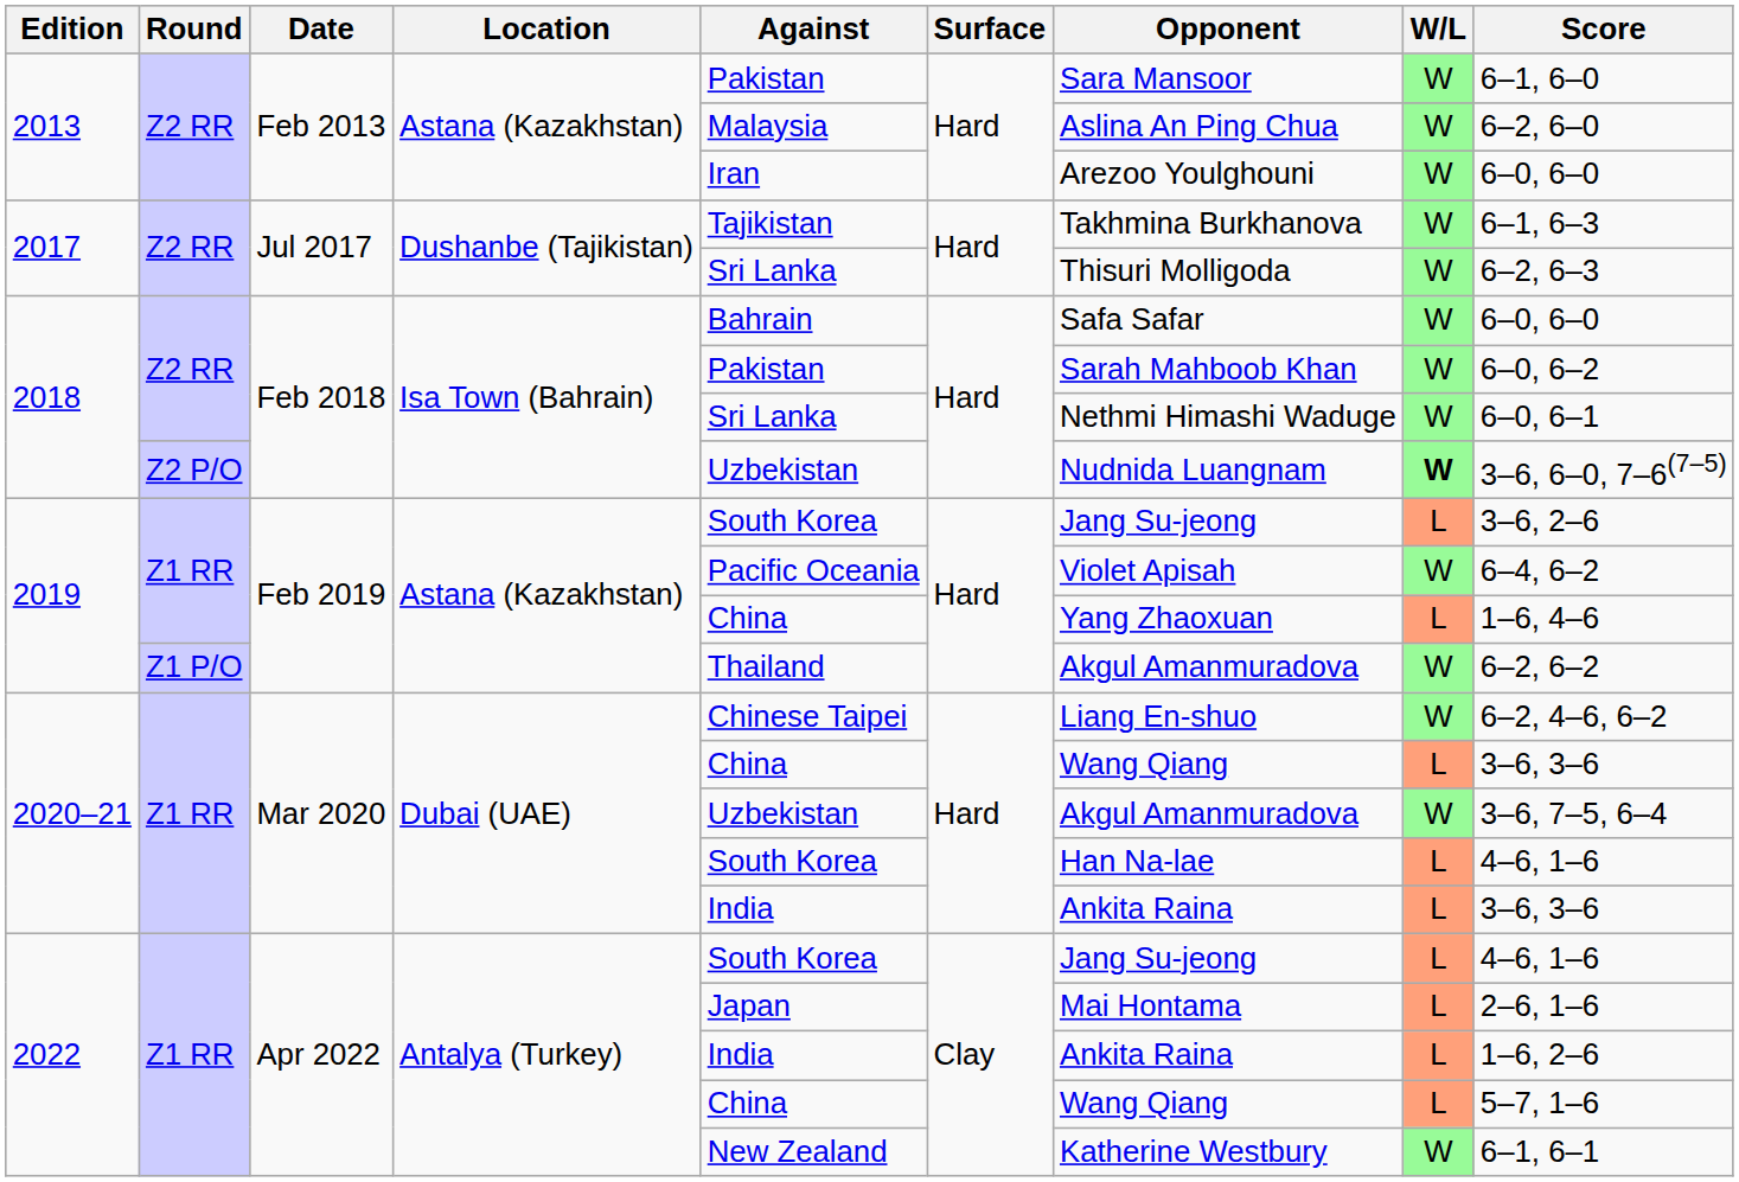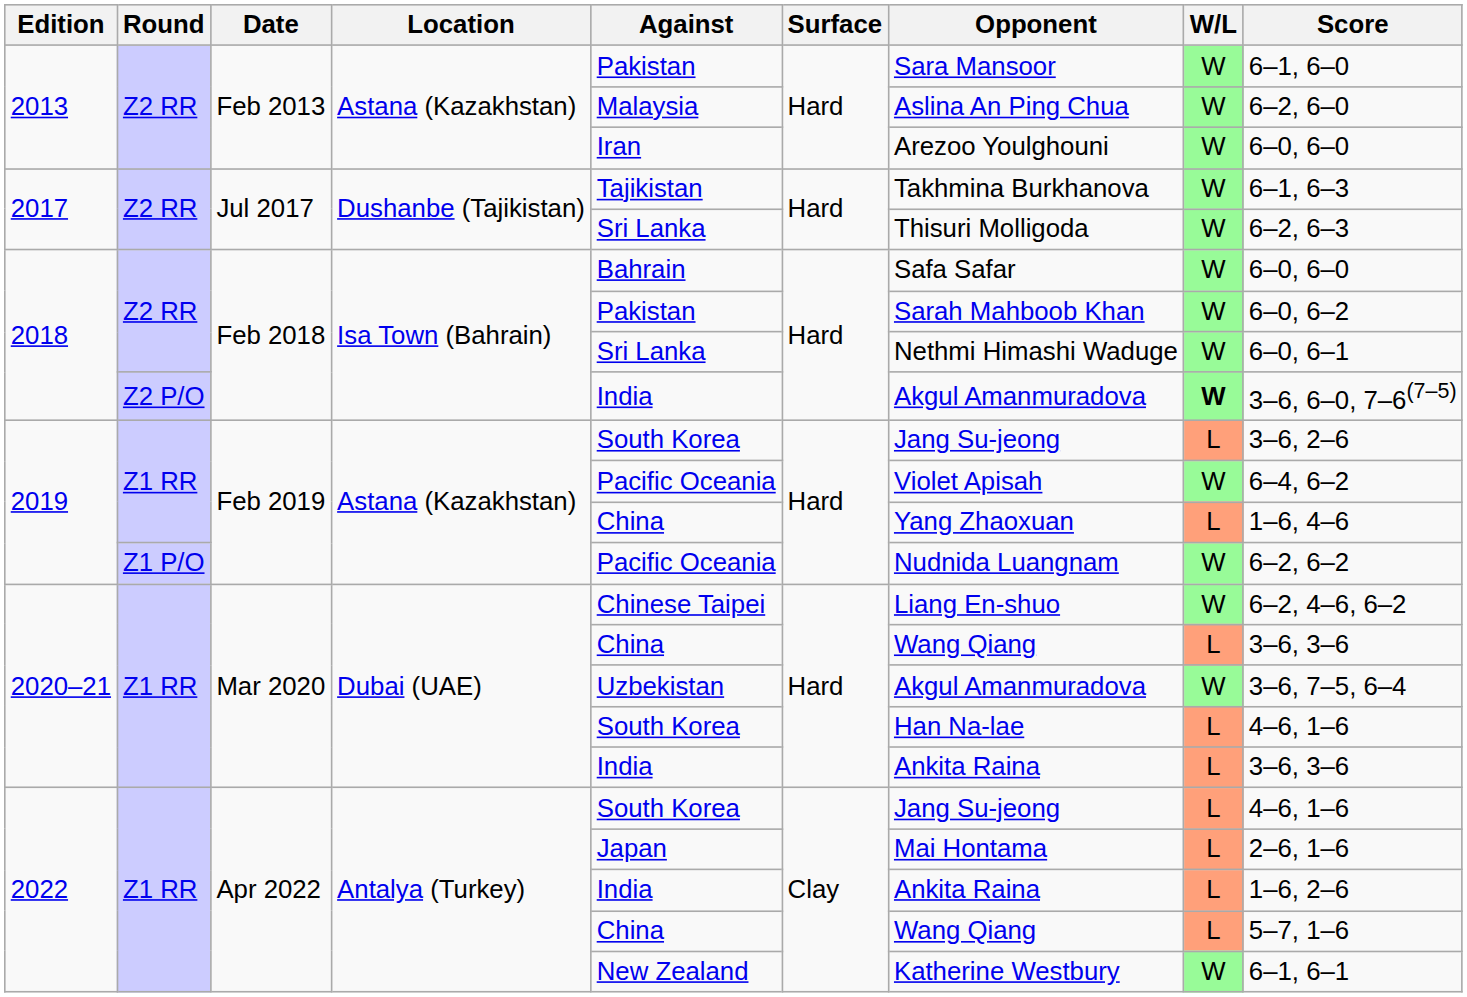 <table class=wikitable>
 <tr>
 <th>Edition</th>
 <th>Round</th>
 <th>Date</th>
 <th>Location</th>
 <th>Against</th>
 <th>Surface</th>
 <th>Opponent</th>
 <th>W/L</th>
 <th>Score</th>
 </tr>
 <tr>
 <td rowspan="3"><a href='#'>2013</a></td>
 <td style="background:#ccccff;" rowspan=3><a href='#'>Z2 RR</a></td>
 <td rowspan="3">Feb 2013</td>
 <td rowspan=3><a href='#'>Astana</a> (Kazakhstan)</td>
 <td> <a href='#'>Pakistan</a></td>
 <td rowspan=3>Hard</td>
 <td><a href='#'>Sara Mansoor</a></td>
 <td style="text-align:center; background:#98fb98;">W</td>
 <td>6–1, 6–0</td>
 </tr>
 <tr>
 <td> <a href='#'>Malaysia</a></td>
 <td><a href='#'>Aslina An Ping Chua</a></td>
 <td style="text-align:center; background:#98fb98;">W</td>
 <td>6–2, 6–0</td>
 </tr>
 <tr>
 <td> <a href='#'>Iran</a></td>
 <td>Arezoo Youlghouni</td>
 <td style="text-align:center; background:#98fb98;">W</td>
 <td>6–0, 6–0</td>
 </tr>
 <tr>
 <td rowspan="2"><a href='#'>2017</a></td>
 <td style="background:#ccccff;" rowspan=2><a href='#'>Z2 RR</a></td>
 <td rowspan="2">Jul 2017</td>
 <td rowspan=2><a href='#'>Dushanbe</a> (Tajikistan)</td>
 <td> <a href='#'>Tajikistan</a></td>
 <td rowspan=2>Hard</td>
 <td>Takhmina Burkhanova</td>
 <td style="text-align:center; background:#98fb98;">W</td>
 <td>6–1, 6–3</td>
 </tr>
 <tr>
 <td> <a href='#'>Sri Lanka</a></td>
 <td>Thisuri Molligoda</td>
 <td style="text-align:center; background:#98fb98;">W</td>
 <td>6–2, 6–3</td>
 </tr>
 <tr>
 <td rowspan="4"><a href='#'>2018</a></td>
 <td style="background:#ccccff;" rowspan=3><a href='#'>Z2 RR</a></td>
 <td rowspan="4">Feb 2018</td>
 <td rowspan=4><a href='#'>Isa Town</a> (Bahrain)</td>
 <td> <a href='#'>Bahrain</a></td>
 <td rowspan=4>Hard</td>
 <td>Safa Safar</td>
 <td style="text-align:center; background:#98fb98;">W</td>
 <td>6–0, 6–0</td>
 </tr>
 <tr>
 <td> <a href='#'>Pakistan</a></td>
 <td><a href='#'>Sarah Mahboob Khan</a></td>
 <td style="text-align:center; background:#98fb98;">W</td>
 <td>6–0, 6–2</td>
 </tr>
 <tr>
 <td> <a href='#'>Sri Lanka</a></td>
 <td>Nethmi Himashi Waduge</td>
 <td style="text-align:center; background:#98fb98;">W</td>
 <td>6–0, 6–1</td>
 </tr>
 <tr>
 <td style="background:#ccccff;"><a href='#'>Z2 P/O</a></td>
-<td> <a href='#'>Uzbekistan</a></td>
-<td><a href='#'>Nudnida Luangnam</a></td>
+<td> <a href='#'>India</a></td>
+<td><a href='#'>Akgul Amanmuradova</a></td>
 <td style="text-align:center; background:#98fb98;"><strong>W</strong></td>
 <td>3–6, 6–0, 7–6<sup>(7–5)</sup></td>
 </tr>
 <tr>
 <td rowspan="4"><a href='#'>2019</a></td>
 <td style="background:#ccccff;" rowspan=3><a href='#'>Z1 RR</a></td>
 <td rowspan="4">Feb 2019</td>
 <td rowspan=4><a href='#'>Astana</a> (Kazakhstan)</td>
 <td> <a href='#'>South Korea</a></td>
 <td rowspan=4>Hard</td>
 <td><a href='#'>Jang Su-jeong</a></td>
 <td style="text-align:center; background:#ffa07a;">L</td>
 <td>3–6, 2–6</td>
 </tr>
 <tr>
 <td> <a href='#'>Pacific Oceania</a></td>
 <td><a href='#'>Violet Apisah</a></td>
 <td style="text-align:center; background:#98fb98;">W</td>
 <td>6–4, 6–2</td>
 </tr>
 <tr>
 <td> <a href='#'>China</a></td>
 <td><a href='#'>Yang Zhaoxuan</a></td>
 <td style="text-align:center; background:#ffa07a;">L</td>
 <td>1–6, 4–6</td>
 </tr>
 <tr>
 <td style="background:#ccccff;"><a href='#'>Z1 P/O</a></td>
-<td> <a href='#'>Thailand</a></td>
-<td><a href='#'>Akgul Amanmuradova</a></td>
+<td> <a href='#'>Pacific Oceania</a></td>
+<td><a href='#'>Nudnida Luangnam</a></td>
 <td style="text-align:center; background:#98fb98;">W</td>
 <td>6–2, 6–2</td>
 </tr>
 <tr>
 <td rowspan="5"><a href='#'>2020–21</a></td>
 <td style="background:#ccccff;" rowspan=5><a href='#'>Z1 RR</a></td>
 <td rowspan="5">Mar 2020</td>
 <td rowspan=5><a href='#'>Dubai</a> (UAE)</td>
 <td> <a href='#'>Chinese Taipei</a></td>
 <td rowspan=5>Hard</td>
 <td><a href='#'>Liang En-shuo</a></td>
 <td style="text-align:center; background:#98fb98;">W</td>
 <td>6–2, 4–6, 6–2</td>
 </tr>
 <tr>
 <td> <a href='#'>China</a></td>
 <td><a href='#'>Wang Qiang</a></td>
 <td style="text-align:center; background:#ffa07a;">L</td>
 <td>3–6, 3–6</td>
 </tr>
 <tr>
 <td> <a href='#'>Uzbekistan</a></td>
 <td><a href='#'>Akgul Amanmuradova</a></td>
 <td style="text-align:center; background:#98fb98;">W</td>
 <td>3–6, 7–5, 6–4</td>
 </tr>
 <tr>
 <td> <a href='#'>South Korea</a></td>
 <td><a href='#'>Han Na-lae</a></td>
 <td style="text-align:center; background:#ffa07a;">L</td>
 <td>4–6, 1–6</td>
 </tr>
 <tr>
 <td> <a href='#'>India</a></td>
 <td><a href='#'>Ankita Raina</a></td>
 <td style="text-align:center; background:#ffa07a;">L</td>
 <td>3–6, 3–6</td>
 </tr>
 <tr>
 <td rowspan="5"><a href='#'>2022</a></td>
 <td style="background:#ccccff;" rowspan=5><a href='#'>Z1 RR</a></td>
 <td rowspan="5">Apr 2022</td>
 <td rowspan=5><a href='#'>Antalya</a> (Turkey)</td>
 <td> <a href='#'>South Korea</a></td>
 <td rowspan=5>Clay</td>
 <td><a href='#'>Jang Su-jeong</a></td>
 <td style="text-align:center; background:#ffa07a;">L</td>
 <td>4–6, 1–6</td>
 </tr>
 <tr>
 <td> <a href='#'>Japan</a></td>
 <td><a href='#'>Mai Hontama</a></td>
 <td style="text-align:center; background:#ffa07a;">L</td>
 <td>2–6, 1–6</td>
 </tr>
 <tr>
 <td> <a href='#'>India</a></td>
 <td><a href='#'>Ankita Raina</a></td>
 <td style="text-align:center; background:#ffa07a;">L</td>
 <td>1–6, 2–6</td>
 </tr>
 <tr>
 <td> <a href='#'>China</a></td>
 <td><a href='#'>Wang Qiang</a></td>
 <td style="text-align:center; background:#ffa07a;">L</td>
 <td>5–7, 1–6</td>
 </tr>
 <tr>
 <td> <a href='#'>New Zealand</a></td>
 <td><a href='#'>Katherine Westbury</a></td>
 <td style="text-align:center; background:#98fb98;">W</td>
 <td>6–1, 6–1</td>
 </tr>
 </table>
